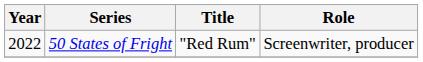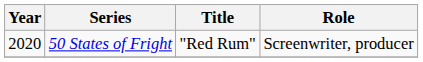 <table class="wikitable sortable">
 <tr>
 <th>Year</th>
 <th>Series</th>
 <th>Title</th>
 <th>Role</th>
 </tr>
 <tr>
-<td>2022</td>
+<td>2020</td>
 <td><em><a href='#'>50 States of Fright</a></em></td>
 <td>"Red Rum"</td>
 <td>Screenwriter, producer</td>
 </tr>
 <tr>
 </tr>
 </table>
